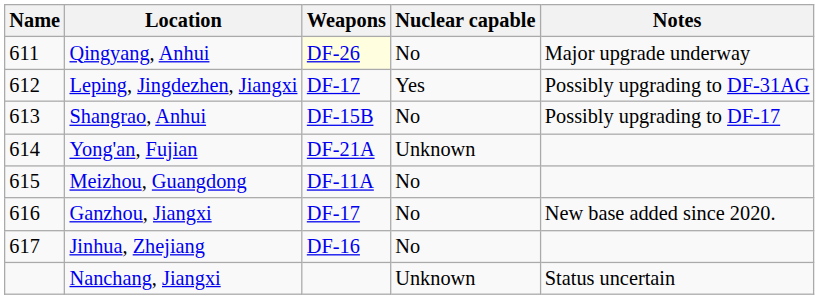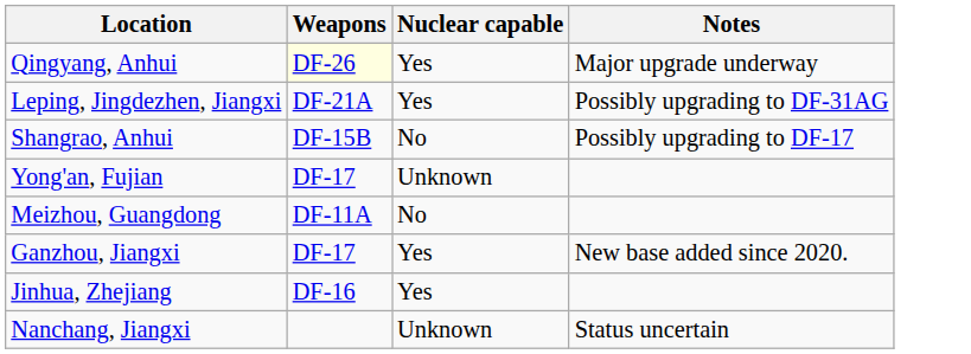 <table class="wikitable">
 <tr>
-<th>Name</th>
 <th>Location</th>
 <th>Weapons</th>
 <th>Nuclear capable</th>
 <th>Notes</th>
 </tr>
 <tr>
-<td>611</td>
 <td><a href='#'>Qingyang</a>, <a href='#'>Anhui</a></td>
 <td style="background: lightyellow;"><a href='#'>DF-26</a></td>
-<td>No</td>
+<td>Yes</td>
 <td>Major upgrade underway</td>
 </tr>
 <tr>
-<td>612</td>
 <td><a href='#'>Leping</a>, <a href='#'>Jingdezhen</a>, <a href='#'>Jiangxi</a></td>
-<td><a href='#'>DF-17</a></td>
+<td><a href='#'>DF-21A</a></td>
 <td>Yes</td>
 <td>Possibly upgrading to <a href='#'>DF-31AG</a></td>
 </tr>
 <tr>
-<td>613</td>
 <td><a href='#'>Shangrao</a>, <a href='#'>Anhui</a></td>
 <td><a href='#'>DF-15B</a></td>
 <td>No</td>
 <td>Possibly upgrading to <a href='#'>DF-17</a></td>
 </tr>
 <tr>
-<td>614</td>
 <td><a href='#'>Yong'an</a>, <a href='#'>Fujian</a></td>
-<td><a href='#'>DF-21A</a></td>
+<td><a href='#'>DF-17</a></td>
 <td>Unknown</td>
 <td></td>
 </tr>
 <tr>
-<td>615</td>
 <td><a href='#'>Meizhou</a>, <a href='#'>Guangdong</a></td>
 <td><a href='#'>DF-11A</a></td>
 <td>No</td>
 <td></td>
 </tr>
 <tr>
-<td>616</td>
 <td><a href='#'>Ganzhou</a>, <a href='#'>Jiangxi</a></td>
 <td><a href='#'>DF-17</a></td>
-<td>No</td>
+<td>Yes</td>
 <td>New base added since 2020.</td>
 </tr>
 <tr>
-<td>617</td>
 <td><a href='#'>Jinhua</a>, <a href='#'>Zhejiang</a></td>
 <td><a href='#'>DF-16</a></td>
-<td>No</td>
+<td>Yes</td>
 <td></td>
 </tr>
 <tr>
-<td></td>
 <td><a href='#'>Nanchang</a>, <a href='#'>Jiangxi</a></td>
 <td></td>
 <td>Unknown</td>
 <td>Status uncertain</td>
 </tr>
 </table>
